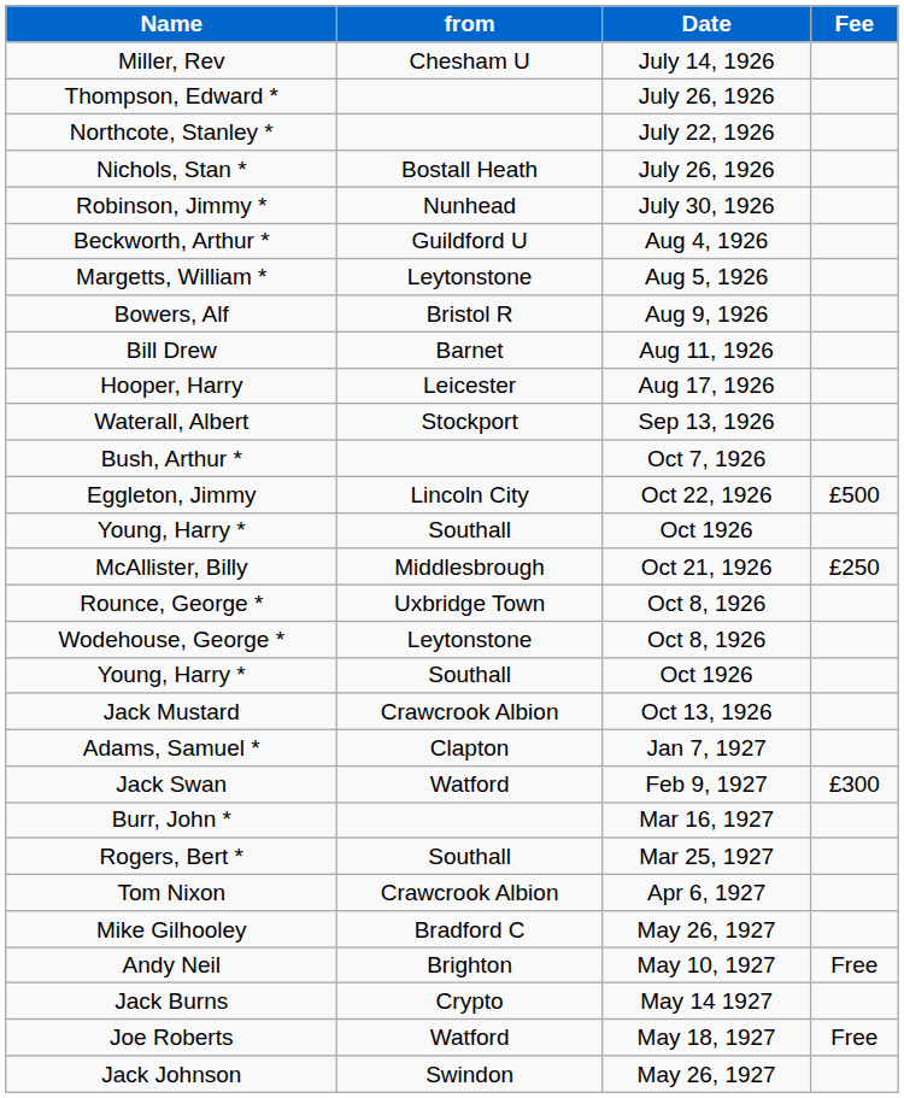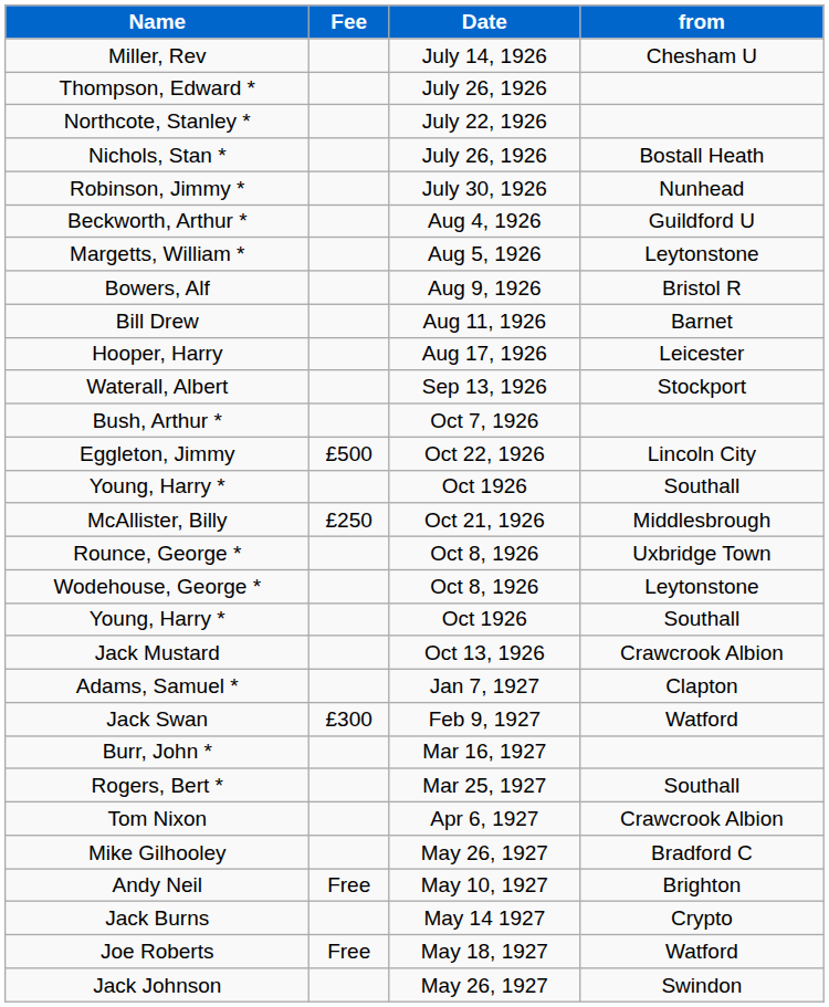 <table class="wikitable" style="text-align:center; font-size:90%; width:90%;">
 <tr>
 <th style="background:#0066CC; color:#FFFFFF; text-align:center;"><strong>Name</strong></th>
+<th style="background:#0066CC; color:#FFFFFF; text-align:center;">Fee</th>
+<th style="background:#0066CC; color:#FFFFFF; text-align:center;">Date</th>
 <th style="background:#0066CC; color:#FFFFFF; text-align:center;">from</th>
-<th style="background:#0066CC; color:#FFFFFF; text-align:center;">Date</th>
-<th style="background:#0066CC; color:#FFFFFF; text-align:center;">Fee</th>
 </tr>
 <tr>
 <td>Miller, Rev</td>
+<td></td>
+<td>July 14, 1926</td>
 <td>Chesham U</td>
-<td>July 14, 1926</td>
-<td></td>
 </tr>
 <tr>
 <td>Thompson, Edward *</td>
 <td></td>
 <td>July 26, 1926</td>
 <td></td>
 </tr>
 <tr>
 <td>Northcote, Stanley *</td>
 <td></td>
 <td>July 22, 1926</td>
 <td></td>
 </tr>
 <tr>
 <td>Nichols, Stan *</td>
+<td></td>
+<td>July 26, 1926</td>
 <td>Bostall Heath</td>
-<td>July 26, 1926</td>
-<td></td>
 </tr>
 <tr>
 <td>Robinson, Jimmy *</td>
+<td></td>
+<td>July 30, 1926</td>
 <td>Nunhead</td>
-<td>July 30, 1926</td>
-<td></td>
 </tr>
 <tr>
 <td>Beckworth, Arthur *</td>
+<td></td>
+<td>Aug 4, 1926</td>
 <td>Guildford U</td>
-<td>Aug 4, 1926</td>
-<td></td>
 </tr>
 <tr>
 <td>Margetts, William *</td>
+<td></td>
+<td>Aug 5, 1926</td>
 <td>Leytonstone</td>
-<td>Aug 5, 1926</td>
-<td></td>
 </tr>
 <tr>
 <td>Bowers, Alf</td>
+<td></td>
+<td>Aug 9, 1926</td>
 <td>Bristol R</td>
-<td>Aug 9, 1926</td>
-<td></td>
 </tr>
 <tr>
 <td>Bill Drew</td>
+<td></td>
+<td>Aug 11, 1926</td>
 <td>Barnet</td>
-<td>Aug 11, 1926</td>
-<td></td>
 </tr>
 <tr>
 <td>Hooper, Harry</td>
+<td></td>
+<td>Aug 17, 1926</td>
 <td>Leicester</td>
-<td>Aug 17, 1926</td>
-<td></td>
 </tr>
 <tr>
 <td>Waterall, Albert</td>
+<td></td>
+<td>Sep 13, 1926</td>
 <td>Stockport</td>
-<td>Sep 13, 1926</td>
-<td></td>
 </tr>
 <tr>
 <td>Bush, Arthur *</td>
 <td></td>
 <td>Oct 7, 1926</td>
 <td></td>
 </tr>
 <tr>
 <td>Eggleton, Jimmy</td>
+<td>£500</td>
+<td>Oct 22, 1926</td>
 <td>Lincoln City</td>
-<td>Oct 22, 1926</td>
-<td>£500</td>
 </tr>
 <tr>
 <td>Young, Harry *</td>
+<td></td>
+<td>Oct 1926</td>
 <td>Southall</td>
-<td>Oct 1926</td>
-<td></td>
 </tr>
 <tr>
 <td>McAllister, Billy</td>
+<td>£250</td>
+<td>Oct 21, 1926</td>
 <td>Middlesbrough</td>
-<td>Oct 21, 1926</td>
-<td>£250</td>
 </tr>
 <tr>
 <td>Rounce, George *</td>
+<td></td>
+<td>Oct 8, 1926</td>
 <td>Uxbridge Town</td>
-<td>Oct 8, 1926</td>
-<td></td>
 </tr>
 <tr>
 <td>Wodehouse, George *</td>
+<td></td>
+<td>Oct 8, 1926</td>
 <td>Leytonstone</td>
-<td>Oct 8, 1926</td>
-<td></td>
 </tr>
 <tr>
 <td>Young, Harry *</td>
+<td></td>
+<td>Oct 1926</td>
 <td>Southall</td>
-<td>Oct 1926</td>
-<td></td>
 </tr>
 <tr>
 <td>Jack Mustard</td>
+<td></td>
+<td>Oct 13, 1926</td>
 <td>Crawcrook Albion</td>
-<td>Oct 13, 1926</td>
-<td></td>
 </tr>
 <tr>
 <td>Adams, Samuel *</td>
+<td></td>
+<td>Jan 7, 1927</td>
 <td>Clapton</td>
-<td>Jan 7, 1927</td>
-<td></td>
 </tr>
 <tr>
 <td>Jack Swan</td>
+<td>£300</td>
+<td>Feb 9, 1927</td>
 <td>Watford</td>
-<td>Feb 9, 1927</td>
-<td>£300</td>
 </tr>
 <tr>
 <td>Burr, John *</td>
 <td></td>
 <td>Mar 16, 1927</td>
 <td></td>
 </tr>
 <tr>
 <td>Rogers, Bert *</td>
+<td></td>
+<td>Mar 25, 1927</td>
 <td>Southall</td>
-<td>Mar 25, 1927</td>
-<td></td>
 </tr>
 <tr>
 <td>Tom Nixon</td>
+<td></td>
+<td>Apr 6, 1927</td>
 <td>Crawcrook Albion</td>
-<td>Apr 6, 1927</td>
-<td></td>
 </tr>
 <tr>
 <td>Mike Gilhooley</td>
+<td></td>
+<td>May 26, 1927</td>
 <td>Bradford C</td>
-<td>May 26, 1927</td>
-<td></td>
 </tr>
 <tr>
 <td>Andy Neil</td>
+<td>Free</td>
+<td>May 10, 1927</td>
 <td>Brighton</td>
-<td>May 10, 1927</td>
-<td>Free</td>
 </tr>
 <tr>
 <td>Jack Burns</td>
+<td></td>
+<td>May 14 1927</td>
 <td>Crypto</td>
-<td>May 14 1927</td>
-<td></td>
 </tr>
 <tr>
 <td>Joe Roberts</td>
+<td>Free</td>
+<td>May 18, 1927</td>
 <td>Watford</td>
-<td>May 18, 1927</td>
-<td>Free</td>
 </tr>
 <tr>
 <td>Jack Johnson</td>
+<td></td>
+<td>May 26, 1927</td>
 <td>Swindon</td>
-<td>May 26, 1927</td>
-<td></td>
 </tr>
 </table>
